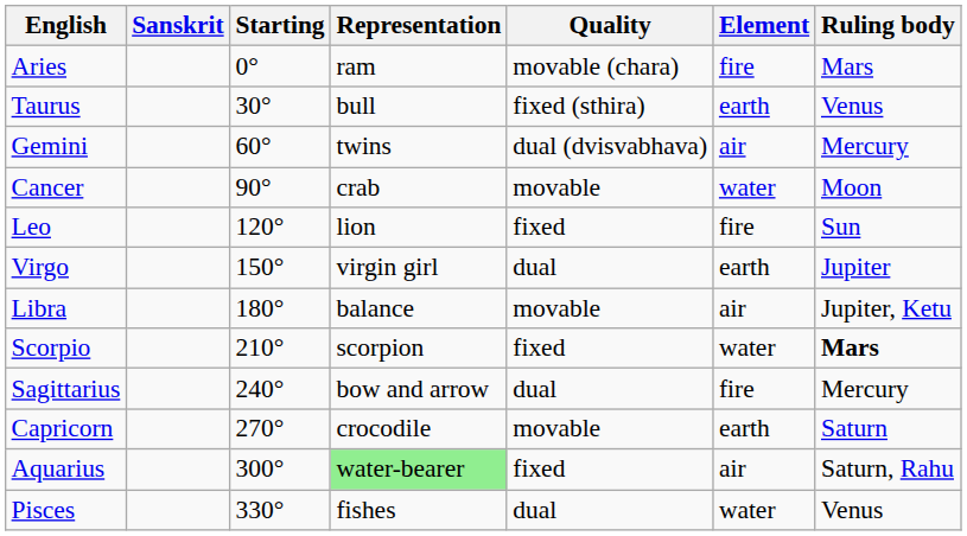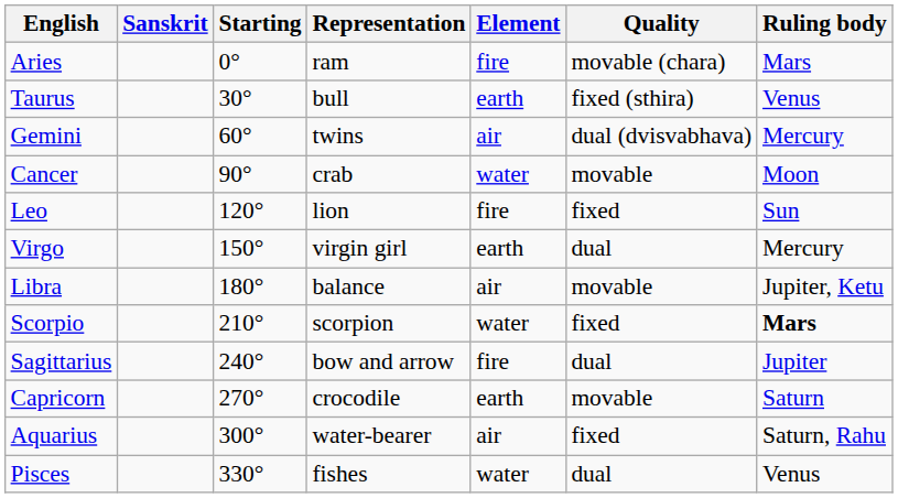 <table class="wikitable">
 <tr>
 <th>English</th>
 <th><a href='#'>Sanskrit</a></th>
 <th>Starting</th>
 <th>Representation</th>
+<th><a href='#'>Element</a></th>
 <th>Quality</th>
-<th><a href='#'>Element</a></th>
 <th>Ruling body</th>
 </tr>
 <tr>
 <td><a href='#'>Aries</a></td>
 <td></td>
 <td>0°</td>
 <td>ram</td>
+<td><a href='#'>fire</a></td>
 <td>movable (chara)</td>
-<td><a href='#'>fire</a></td>
 <td><a href='#'>Mars</a></td>
 </tr>
 <tr>
 <td><a href='#'>Taurus</a></td>
 <td></td>
 <td>30°</td>
 <td>bull</td>
+<td><a href='#'>earth</a></td>
 <td>fixed (sthira)</td>
-<td><a href='#'>earth</a></td>
 <td><a href='#'>Venus</a></td>
 </tr>
 <tr>
 <td><a href='#'>Gemini</a></td>
 <td></td>
 <td>60°</td>
 <td>twins</td>
+<td><a href='#'>air</a></td>
 <td>dual (dvisvabhava)</td>
-<td><a href='#'>air</a></td>
 <td><a href='#'>Mercury</a></td>
 </tr>
 <tr>
 <td><a href='#'>Cancer</a></td>
 <td></td>
 <td>90°</td>
 <td>crab</td>
+<td><a href='#'>water</a></td>
 <td>movable</td>
-<td><a href='#'>water</a></td>
 <td><a href='#'>Moon</a></td>
 </tr>
 <tr>
 <td><a href='#'>Leo</a></td>
 <td></td>
 <td>120°</td>
 <td>lion</td>
+<td>fire</td>
 <td>fixed</td>
-<td>fire</td>
 <td><a href='#'>Sun</a></td>
 </tr>
 <tr>
 <td><a href='#'>Virgo</a></td>
 <td></td>
 <td>150°</td>
 <td>virgin girl</td>
+<td>earth</td>
 <td>dual</td>
-<td>earth</td>
-<td><a href='#'>Jupiter</a></td>
+<td>Mercury</td>
 </tr>
 <tr>
 <td><a href='#'>Libra</a></td>
 <td></td>
 <td>180°</td>
 <td>balance</td>
+<td>air</td>
 <td>movable</td>
-<td>air</td>
 <td>Jupiter, <a href='#'>Ketu</a></td>
 </tr>
 <tr>
 <td><a href='#'>Scorpio</a></td>
 <td></td>
 <td>210°</td>
 <td>scorpion</td>
+<td>water</td>
 <td>fixed</td>
-<td>water</td>
 <td><strong>Mars</strong></td>
 </tr>
 <tr>
 <td><a href='#'>Sagittarius</a></td>
 <td></td>
 <td>240°</td>
 <td>bow and arrow</td>
+<td>fire</td>
 <td>dual</td>
-<td>fire</td>
-<td>Mercury</td>
+<td><a href='#'>Jupiter</a></td>
 </tr>
 <tr>
 <td><a href='#'>Capricorn</a></td>
 <td></td>
 <td>270°</td>
 <td>crocodile</td>
+<td>earth</td>
 <td>movable</td>
-<td>earth</td>
 <td><a href='#'>Saturn</a></td>
 </tr>
 <tr>
 <td><a href='#'>Aquarius</a></td>
 <td></td>
 <td>300°</td>
-<td style="background: lightgreen;">water-bearer</td>
+<td>water-bearer</td>
+<td>air</td>
 <td>fixed</td>
-<td>air</td>
 <td>Saturn, <a href='#'>Rahu</a></td>
 </tr>
 <tr>
 <td><a href='#'>Pisces</a></td>
 <td></td>
 <td>330°</td>
 <td>fishes</td>
+<td>water</td>
 <td>dual</td>
-<td>water</td>
 <td>Venus</td>
 </tr>
 </table>
